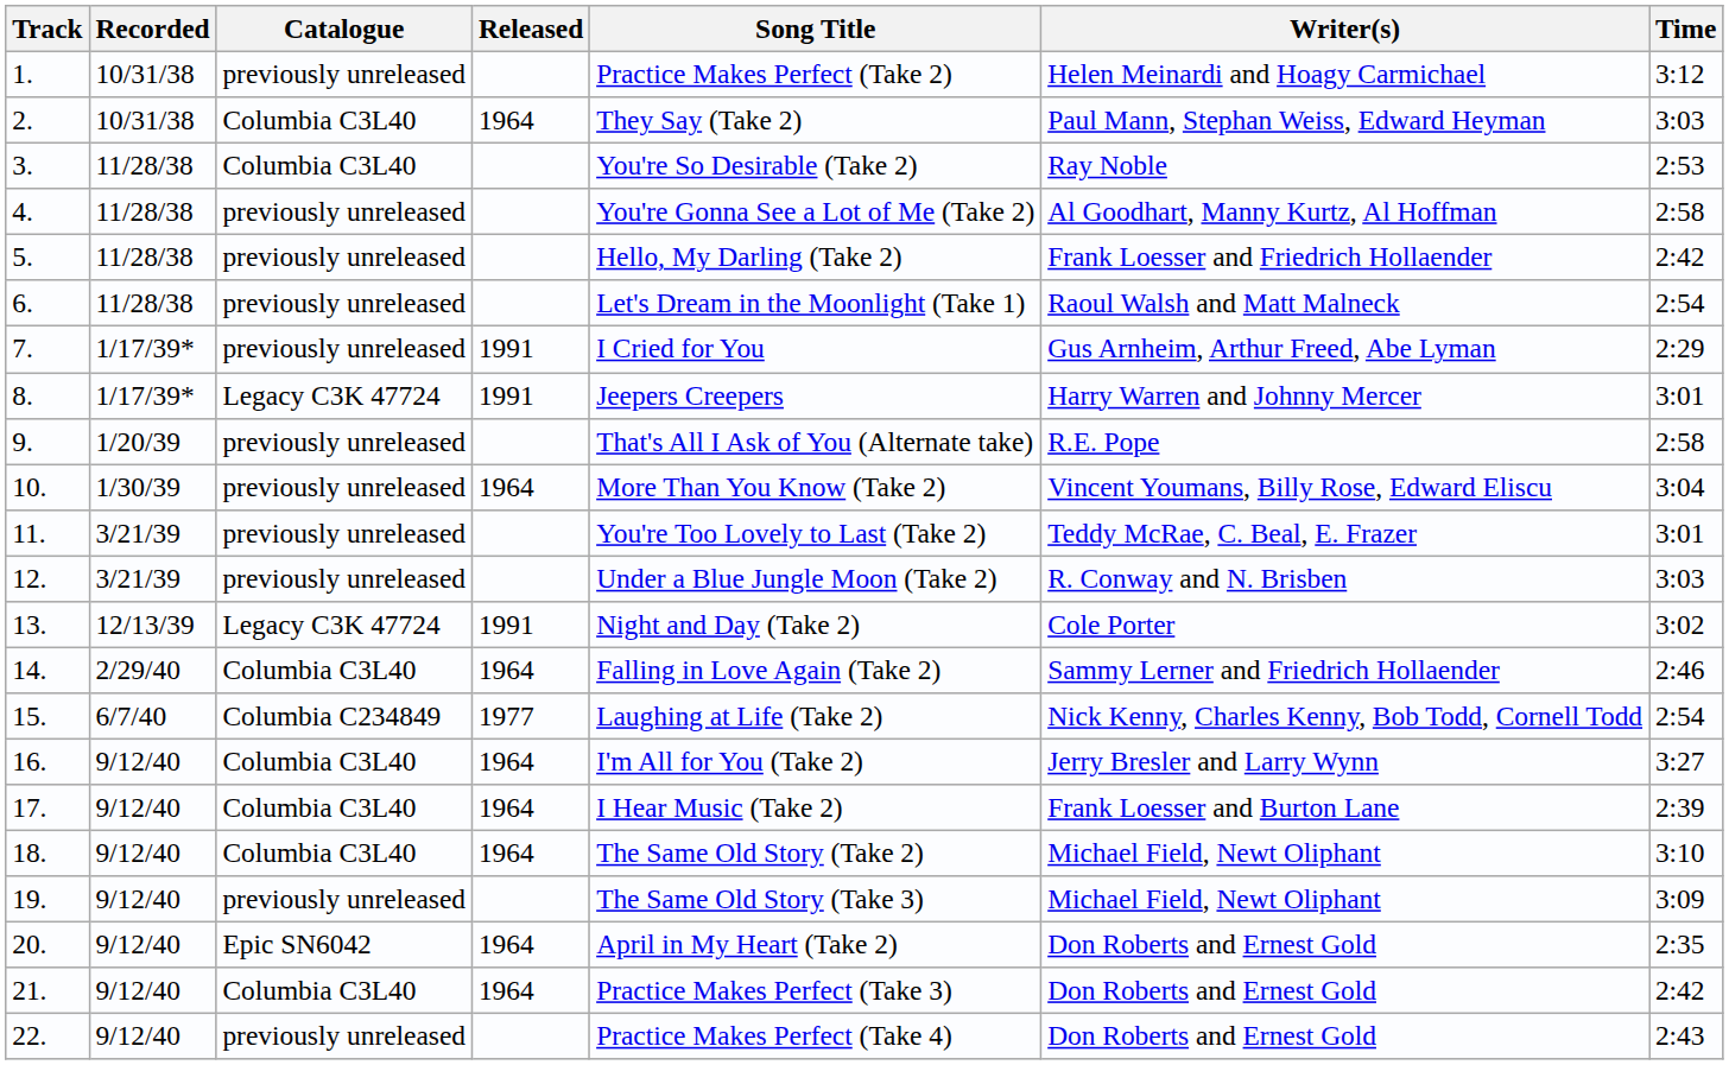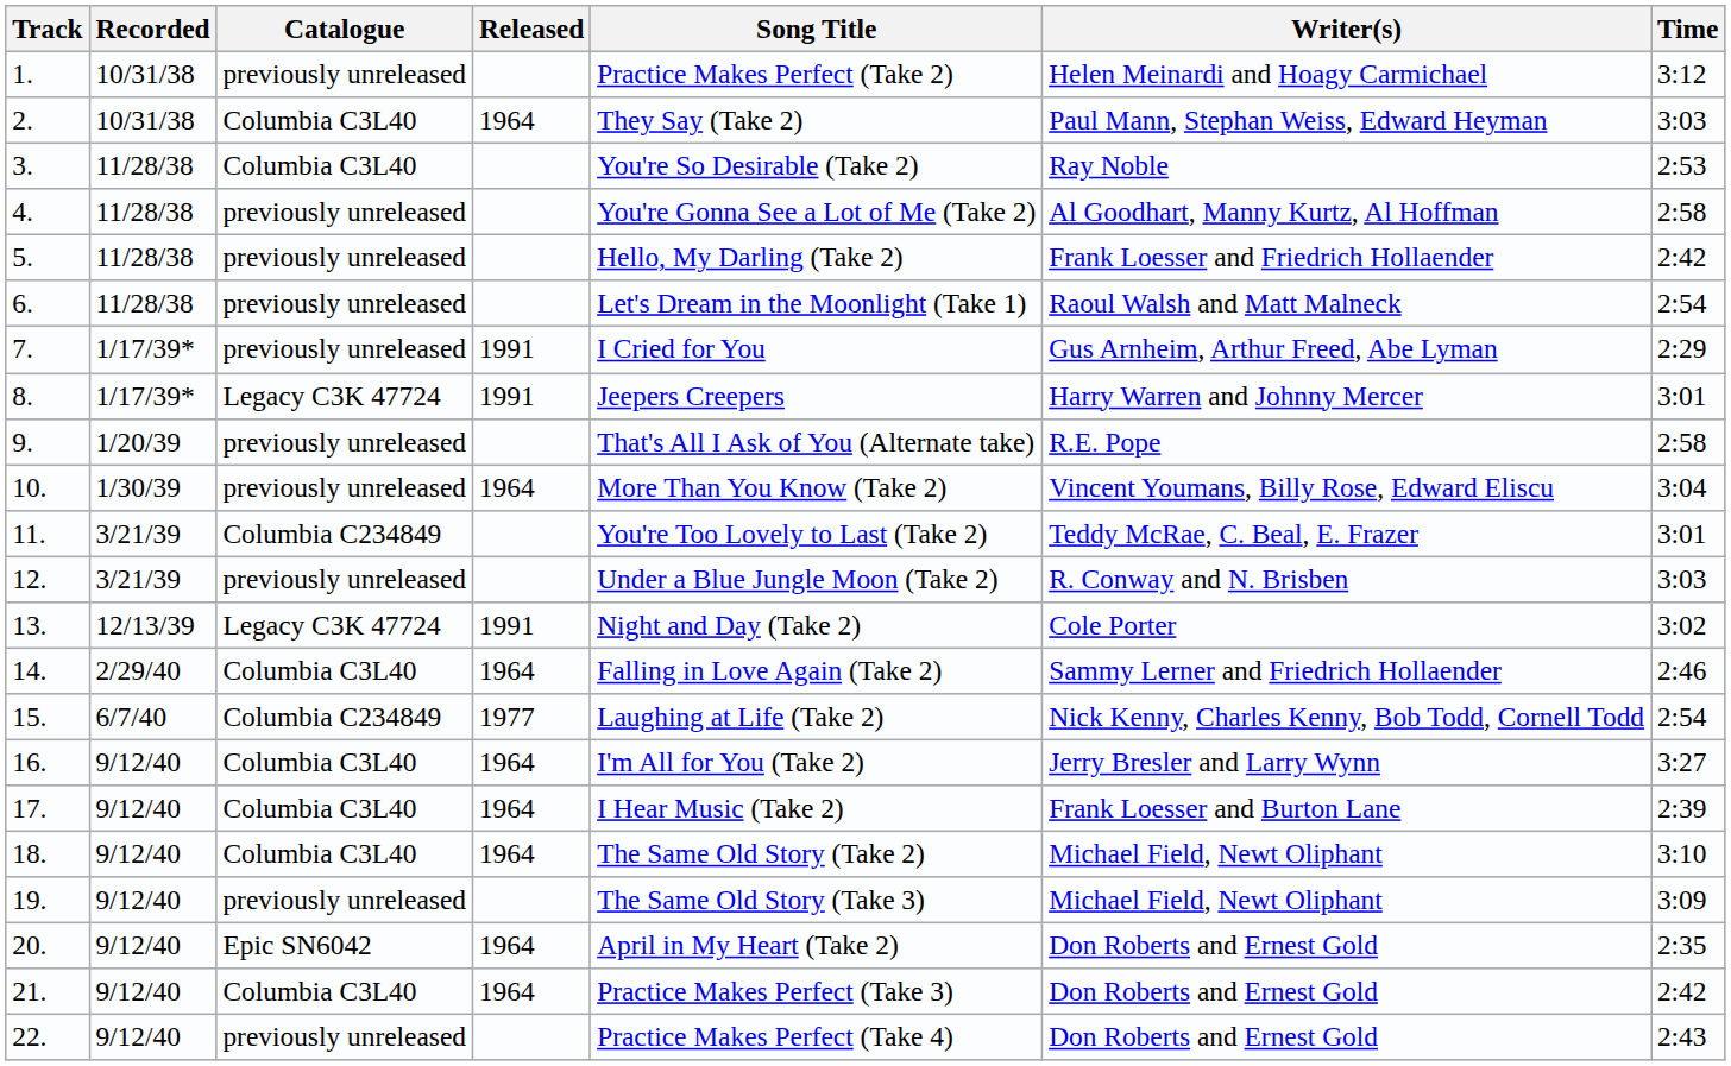 <table class="wikitable" style="background:#fcfdff; font-size:95%;">
 <tr>
 <th>Track</th>
 <th>Recorded</th>
 <th>Catalogue</th>
 <th>Released</th>
 <th>Song Title</th>
 <th>Writer(s)</th>
 <th>Time</th>
 </tr>
 <tr>
 <td>1.</td>
 <td>10/31/38</td>
 <td>previously unreleased</td>
 <td></td>
 <td><a href='#'>Practice Makes Perfect</a> (Take 2)</td>
 <td><a href='#'>Helen Meinardi</a> and <a href='#'>Hoagy Carmichael</a></td>
 <td>3:12</td>
 </tr>
 <tr>
 <td>2.</td>
 <td>10/31/38</td>
 <td>Columbia C3L40</td>
 <td>1964</td>
 <td><a href='#'>They Say</a> (Take 2)</td>
 <td><a href='#'>Paul Mann</a>, <a href='#'>Stephan Weiss</a>, <a href='#'>Edward Heyman</a></td>
 <td>3:03</td>
 </tr>
 <tr>
 <td>3.</td>
 <td>11/28/38</td>
 <td>Columbia C3L40</td>
 <td></td>
 <td><a href='#'>You're So Desirable</a> (Take 2)</td>
 <td><a href='#'>Ray Noble</a></td>
 <td>2:53</td>
 </tr>
 <tr>
 <td>4.</td>
 <td>11/28/38</td>
 <td>previously unreleased</td>
 <td></td>
 <td><a href='#'>You're Gonna See a Lot of Me</a> (Take 2)</td>
 <td><a href='#'>Al Goodhart</a>, <a href='#'>Manny Kurtz</a>, <a href='#'>Al Hoffman</a></td>
 <td>2:58</td>
 </tr>
 <tr>
 <td>5.</td>
 <td>11/28/38</td>
 <td>previously unreleased</td>
 <td></td>
 <td><a href='#'>Hello, My Darling</a> (Take 2)</td>
 <td><a href='#'>Frank Loesser</a> and <a href='#'>Friedrich Hollaender</a></td>
 <td>2:42</td>
 </tr>
 <tr>
 <td>6.</td>
 <td>11/28/38</td>
 <td>previously unreleased</td>
 <td></td>
 <td><a href='#'>Let's Dream in the Moonlight</a> (Take 1)</td>
 <td><a href='#'>Raoul Walsh</a> and <a href='#'>Matt Malneck</a></td>
 <td>2:54</td>
 </tr>
 <tr>
 <td>7.</td>
 <td>1/17/39*</td>
 <td>previously unreleased</td>
 <td>1991</td>
 <td><a href='#'>I Cried for You</a></td>
 <td><a href='#'>Gus Arnheim</a>, <a href='#'>Arthur Freed</a>, <a href='#'>Abe Lyman</a></td>
 <td>2:29</td>
 </tr>
 <tr>
 <td>8.</td>
 <td>1/17/39*</td>
 <td>Legacy C3K 47724</td>
 <td>1991</td>
 <td><a href='#'>Jeepers Creepers</a></td>
 <td><a href='#'>Harry Warren</a> and <a href='#'>Johnny Mercer</a></td>
 <td>3:01</td>
 </tr>
 <tr>
 <td>9.</td>
 <td>1/20/39</td>
 <td>previously unreleased</td>
 <td></td>
 <td><a href='#'>That's All I Ask of You</a> (Alternate take)</td>
 <td><a href='#'>R.E. Pope</a></td>
 <td>2:58</td>
 </tr>
 <tr>
 <td>10.</td>
 <td>1/30/39</td>
 <td>previously unreleased</td>
 <td>1964</td>
 <td><a href='#'>More Than You Know</a> (Take 2)</td>
 <td><a href='#'>Vincent Youmans</a>, <a href='#'>Billy Rose</a>, <a href='#'>Edward Eliscu</a></td>
 <td>3:04</td>
 </tr>
 <tr>
 <td>11.</td>
 <td>3/21/39</td>
-<td>previously unreleased</td>
+<td>Columbia C234849</td>
 <td></td>
 <td><a href='#'>You're Too Lovely to Last</a> (Take 2)</td>
 <td><a href='#'>Teddy McRae</a>, <a href='#'>C. Beal</a>, <a href='#'>E. Frazer</a></td>
 <td>3:01</td>
 </tr>
 <tr>
 <td>12.</td>
 <td>3/21/39</td>
 <td>previously unreleased</td>
 <td></td>
 <td><a href='#'>Under a Blue Jungle Moon</a> (Take 2)</td>
 <td><a href='#'>R. Conway</a> and <a href='#'>N. Brisben</a></td>
 <td>3:03</td>
 </tr>
 <tr>
 <td>13.</td>
 <td>12/13/39</td>
 <td>Legacy C3K 47724</td>
 <td>1991</td>
 <td><a href='#'>Night and Day</a> (Take 2)</td>
 <td><a href='#'>Cole Porter</a></td>
 <td>3:02</td>
 </tr>
 <tr>
 <td>14.</td>
 <td>2/29/40</td>
 <td>Columbia C3L40</td>
 <td>1964</td>
 <td><a href='#'>Falling in Love Again</a> (Take 2)</td>
 <td><a href='#'>Sammy Lerner</a> and <a href='#'>Friedrich Hollaender</a></td>
 <td>2:46</td>
 </tr>
 <tr>
 <td>15.</td>
 <td>6/7/40</td>
 <td>Columbia C234849</td>
 <td>1977</td>
 <td><a href='#'>Laughing at Life</a> (Take 2)</td>
 <td><a href='#'>Nick Kenny</a>, <a href='#'>Charles Kenny</a>, <a href='#'>Bob Todd</a>, <a href='#'>Cornell Todd</a></td>
 <td>2:54</td>
 </tr>
 <tr>
 <td>16.</td>
 <td>9/12/40</td>
 <td>Columbia C3L40</td>
 <td>1964</td>
 <td><a href='#'>I'm All for You</a> (Take 2)</td>
 <td><a href='#'>Jerry Bresler</a> and <a href='#'>Larry Wynn</a></td>
 <td>3:27</td>
 </tr>
 <tr>
 <td>17.</td>
 <td>9/12/40</td>
 <td>Columbia C3L40</td>
 <td>1964</td>
 <td><a href='#'>I Hear Music</a> (Take 2)</td>
 <td><a href='#'>Frank Loesser</a> and <a href='#'>Burton Lane</a></td>
 <td>2:39</td>
 </tr>
 <tr>
 <td>18.</td>
 <td>9/12/40</td>
 <td>Columbia C3L40</td>
 <td>1964</td>
 <td><a href='#'>The Same Old Story</a> (Take 2)</td>
 <td><a href='#'>Michael Field</a>, <a href='#'>Newt Oliphant</a></td>
 <td>3:10</td>
 </tr>
 <tr>
 <td>19.</td>
 <td>9/12/40</td>
 <td>previously unreleased</td>
 <td></td>
 <td><a href='#'>The Same Old Story</a> (Take 3)</td>
 <td><a href='#'>Michael Field</a>, <a href='#'>Newt Oliphant</a></td>
 <td>3:09</td>
 </tr>
 <tr>
 <td>20.</td>
 <td>9/12/40</td>
 <td>Epic SN6042</td>
 <td>1964</td>
 <td><a href='#'>April in My Heart</a> (Take 2)</td>
 <td><a href='#'>Don Roberts</a> and <a href='#'>Ernest Gold</a></td>
 <td>2:35</td>
 </tr>
 <tr>
 <td>21.</td>
 <td>9/12/40</td>
 <td>Columbia C3L40</td>
 <td>1964</td>
 <td><a href='#'>Practice Makes Perfect</a> (Take 3)</td>
 <td><a href='#'>Don Roberts</a> and <a href='#'>Ernest Gold</a></td>
 <td>2:42</td>
 </tr>
 <tr>
 <td>22.</td>
 <td>9/12/40</td>
 <td>previously unreleased</td>
 <td></td>
 <td><a href='#'>Practice Makes Perfect</a> (Take 4)</td>
 <td><a href='#'>Don Roberts</a> and <a href='#'>Ernest Gold</a></td>
 <td>2:43</td>
 </tr>
 </table>
